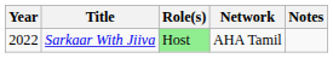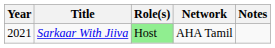 <table class="wikitable">
 <tr>
 <th scope="col">Year</th>
 <th scope="col">Title</th>
 <th scope="col">Role(s)</th>
 <th scope="col">Network</th>
 <th class="unsortable" scope="col">Notes</th>
 </tr>
 <tr>
-<td>2022</td>
+<td>2021</td>
 <td><em><a href='#'>Sarkaar With Jiiva</a></em></td>
 <td style="background: lightgreen;">Host</td>
 <td>AHA Tamil</td>
 <td></td>
 </tr>
 </table>
